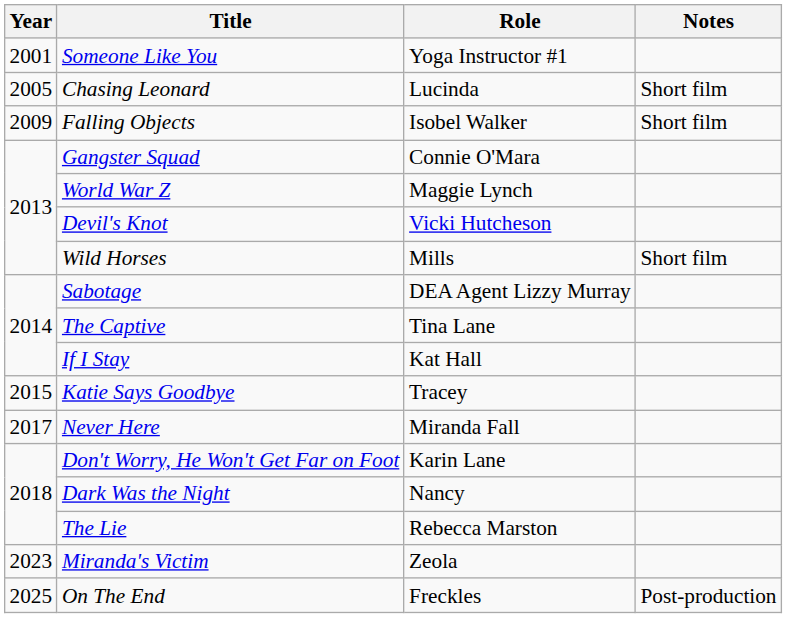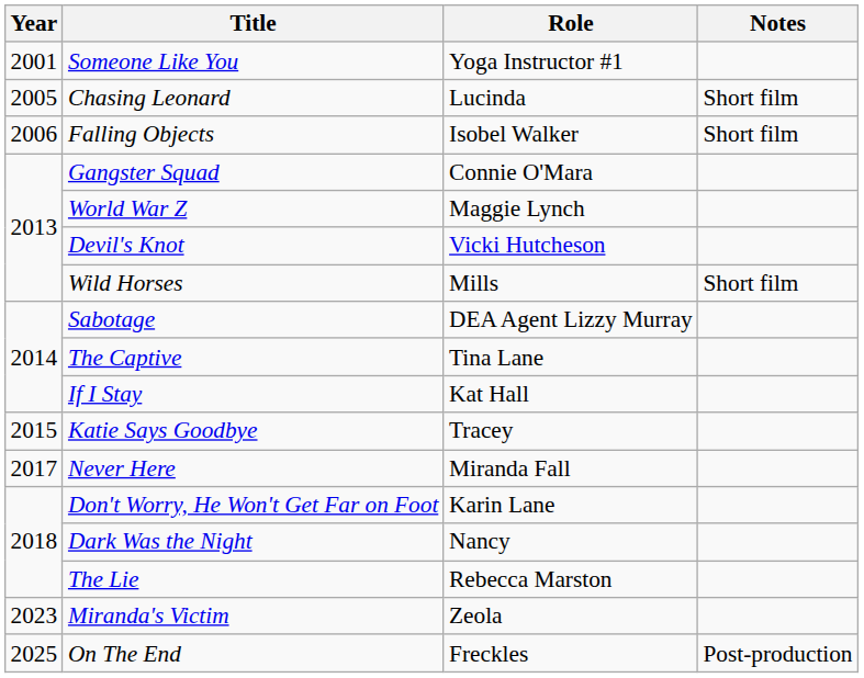 <table class="wikitable sortable">
 <tr>
 <th>Year</th>
 <th>Title</th>
 <th>Role</th>
 <th class="unsortable">Notes</th>
 </tr>
 <tr>
 <td>2001</td>
 <td><em><a href='#'>Someone Like You</a></em></td>
 <td>Yoga Instructor #1</td>
 <td></td>
 </tr>
 <tr>
 <td>2005</td>
 <td><em>Chasing Leonard</em></td>
 <td>Lucinda</td>
 <td>Short film</td>
 </tr>
 <tr>
-<td>2009</td>
+<td>2006</td>
 <td><em>Falling Objects</em></td>
 <td>Isobel Walker</td>
 <td>Short film</td>
 </tr>
 <tr>
 <td rowspan=4>2013</td>
 <td><em><a href='#'>Gangster Squad</a></em></td>
 <td>Connie O'Mara</td>
 <td></td>
 </tr>
 <tr>
 <td><em><a href='#'>World War Z</a></em></td>
 <td>Maggie Lynch</td>
 <td></td>
 </tr>
 <tr>
 <td><em><a href='#'>Devil's Knot</a></em></td>
 <td><a href='#'>Vicki Hutcheson</a></td>
 <td></td>
 </tr>
 <tr>
 <td><em>Wild Horses</em></td>
 <td>Mills</td>
 <td>Short film</td>
 </tr>
 <tr>
 <td rowspan=3>2014</td>
 <td><em><a href='#'>Sabotage</a></em></td>
 <td>DEA Agent Lizzy Murray</td>
 <td></td>
 </tr>
 <tr>
 <td><em><a href='#'>The Captive</a></em></td>
 <td>Tina Lane</td>
 <td></td>
 </tr>
 <tr>
 <td><em><a href='#'>If I Stay</a></em></td>
 <td>Kat Hall</td>
 <td></td>
 </tr>
 <tr>
 <td>2015</td>
 <td><em><a href='#'>Katie Says Goodbye</a></em></td>
 <td>Tracey</td>
 <td></td>
 </tr>
 <tr>
 <td>2017</td>
 <td><em><a href='#'>Never Here</a></em></td>
 <td>Miranda Fall</td>
 <td></td>
 </tr>
 <tr>
 <td rowspan=3>2018</td>
 <td><em><a href='#'>Don't Worry, He Won't Get Far on Foot</a></em></td>
 <td>Karin Lane</td>
 <td></td>
 </tr>
 <tr>
 <td><em><a href='#'>Dark Was the Night</a></em></td>
 <td>Nancy</td>
 <td></td>
 </tr>
 <tr>
 <td><em><a href='#'>The Lie</a></em></td>
 <td>Rebecca Marston</td>
 <td></td>
 </tr>
 <tr>
 <td>2023</td>
 <td><em><a href='#'>Miranda's Victim</a></em></td>
 <td>Zeola</td>
 <td></td>
 </tr>
 <tr>
 <td>2025</td>
 <td><em>On The End</em></td>
 <td>Freckles</td>
 <td>Post-production</td>
 </tr>
 </table>
